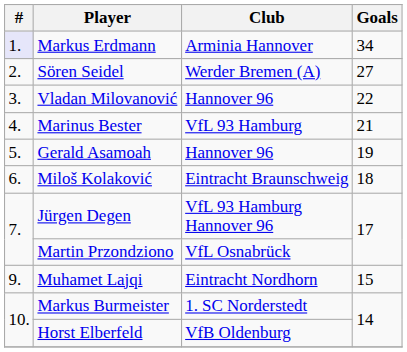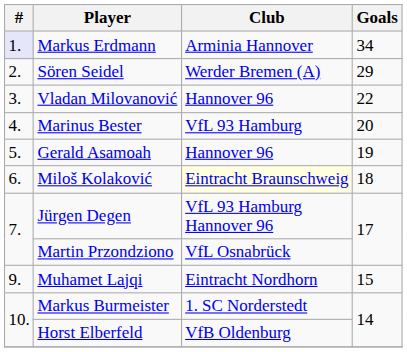 <table class="wikitable">
 <tr>
 <th>#</th>
 <th>Player</th>
 <th>Club</th>
 <th>Goals</th>
 </tr>
 <tr>
 <td style="background: lavender;">1.</td>
 <td> <a href='#'>Markus Erdmann</a></td>
 <td><a href='#'>Arminia Hannover</a></td>
 <td>34</td>
 </tr>
 <tr>
 <td>2.</td>
 <td> <a href='#'>Sören Seidel</a></td>
 <td><a href='#'>Werder Bremen (A)</a></td>
-<td>27</td>
+<td>29</td>
 </tr>
 <tr>
 <td>3.</td>
 <td> <a href='#'>Vladan Milovanović</a></td>
 <td><a href='#'>Hannover 96</a></td>
 <td>22</td>
 </tr>
 <tr>
 <td>4.</td>
 <td> <a href='#'>Marinus Bester</a></td>
 <td><a href='#'>VfL 93 Hamburg</a></td>
-<td>21</td>
+<td>20</td>
 </tr>
 <tr>
 <td>5.</td>
 <td> <a href='#'>Gerald Asamoah</a></td>
 <td><a href='#'>Hannover 96</a></td>
 <td>19</td>
 </tr>
 <tr>
 <td>6.</td>
 <td> <a href='#'>Miloš Kolaković</a></td>
-<td><a href='#'>Eintracht Braunschweig</a></td>
+<td style="background: lightyellow;"><a href='#'>Eintracht Braunschweig</a></td>
 <td>18</td>
 </tr>
 <tr>
 <td rowspan="2">7.</td>
 <td> <a href='#'>Jürgen Degen</a></td>
 <td><a href='#'>VfL 93 Hamburg</a><br><a href='#'>Hannover 96</a></td>
 <td rowspan="2">17</td>
 </tr>
 <tr>
 <td> <a href='#'>Martin Przondziono</a></td>
 <td><a href='#'>VfL Osnabrück</a></td>
 </tr>
 <tr>
 <td>9.</td>
 <td> <a href='#'>Muhamet Lajqi</a></td>
 <td><a href='#'>Eintracht Nordhorn</a></td>
 <td>15</td>
 </tr>
 <tr>
 <td rowspan="2">10.</td>
 <td> <a href='#'>Markus Burmeister</a></td>
 <td><a href='#'>1. SC Norderstedt</a></td>
 <td rowspan="2">14</td>
 </tr>
 <tr>
 <td> <a href='#'>Horst Elberfeld</a></td>
 <td><a href='#'>VfB Oldenburg</a></td>
 </tr>
 <tr>
 </tr>
 </table>
